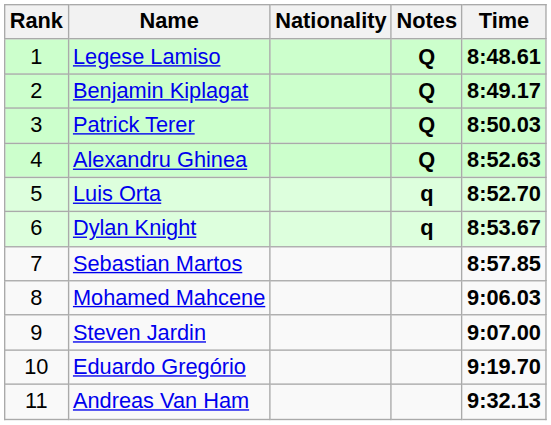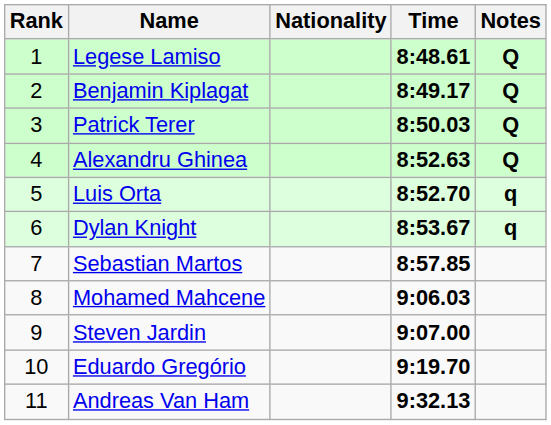 <table class="wikitable sortable" style="text-align:center">
 <tr>
 <th>Rank</th>
 <th>Name</th>
 <th>Nationality</th>
+<th>Time</th>
 <th>Notes</th>
-<th>Time</th>
 </tr>
 <tr bgcolor=ccffcc>
 <td>1</td>
 <td align=left><a href='#'>Legese Lamiso</a></td>
 <td align=left></td>
+<td><strong>8:48.61</strong></td>
 <td><strong>Q</strong></td>
-<td><strong>8:48.61</strong></td>
 </tr>
 <tr bgcolor=ccffcc>
 <td>2</td>
 <td align=left><a href='#'>Benjamin Kiplagat</a></td>
 <td align=left></td>
+<td><strong>8:49.17</strong></td>
 <td><strong>Q</strong></td>
-<td><strong>8:49.17</strong></td>
 </tr>
 <tr bgcolor=ccffcc>
 <td>3</td>
 <td align=left><a href='#'>Patrick Terer</a></td>
 <td align=left></td>
+<td><strong>8:50.03</strong></td>
 <td><strong>Q</strong></td>
-<td><strong>8:50.03</strong></td>
 </tr>
 <tr bgcolor=ccffcc>
 <td>4</td>
 <td align=left><a href='#'>Alexandru Ghinea</a></td>
 <td align=left></td>
+<td><strong>8:52.63</strong></td>
 <td><strong>Q</strong></td>
-<td><strong>8:52.63</strong></td>
 </tr>
 <tr bgcolor=ddffdd>
 <td>5</td>
 <td align=left><a href='#'>Luis Orta</a></td>
 <td align=left></td>
+<td><strong>8:52.70</strong></td>
 <td><strong>q</strong></td>
-<td><strong>8:52.70</strong></td>
 </tr>
 <tr bgcolor=ddffdd>
 <td>6</td>
 <td align=left><a href='#'>Dylan Knight</a></td>
 <td align=left></td>
+<td><strong>8:53.67</strong></td>
 <td><strong>q</strong></td>
-<td><strong>8:53.67</strong></td>
 </tr>
 <tr>
 <td>7</td>
 <td align=left><a href='#'>Sebastian Martos</a></td>
 <td align=left></td>
+<td><strong>8:57.85</strong></td>
 <td></td>
-<td><strong>8:57.85</strong></td>
 </tr>
 <tr>
 <td>8</td>
 <td align=left><a href='#'>Mohamed Mahcene</a></td>
 <td align=left></td>
+<td><strong>9:06.03</strong></td>
 <td></td>
-<td><strong>9:06.03</strong></td>
 </tr>
 <tr>
 <td>9</td>
 <td align=left><a href='#'>Steven Jardin</a></td>
 <td align=left></td>
+<td><strong>9:07.00</strong></td>
 <td></td>
-<td><strong>9:07.00</strong></td>
 </tr>
 <tr>
 <td>10</td>
 <td align=left><a href='#'>Eduardo Gregório</a></td>
 <td align=left></td>
+<td><strong>9:19.70</strong></td>
 <td></td>
-<td><strong>9:19.70</strong></td>
 </tr>
 <tr>
 <td>11</td>
 <td align=left><a href='#'>Andreas Van Ham</a></td>
 <td align=left></td>
+<td><strong>9:32.13</strong></td>
 <td></td>
-<td><strong>9:32.13</strong></td>
 </tr>
 </table>
